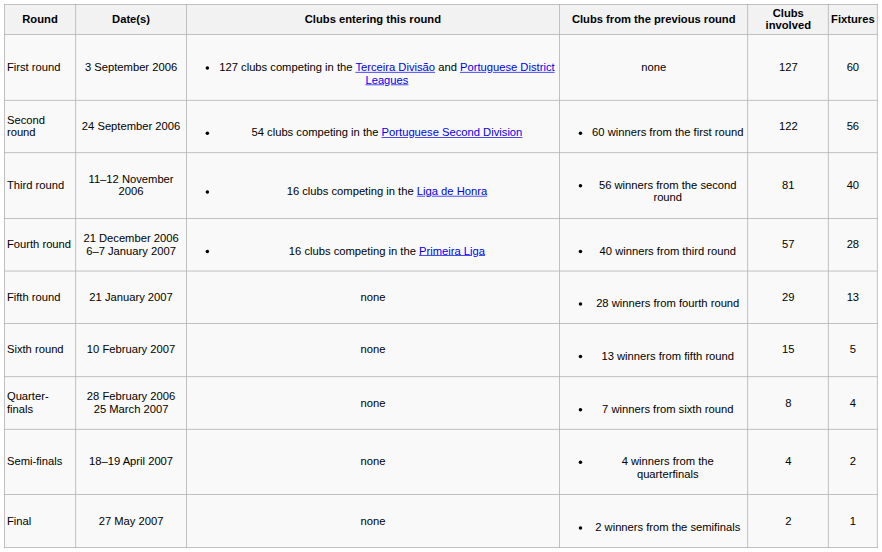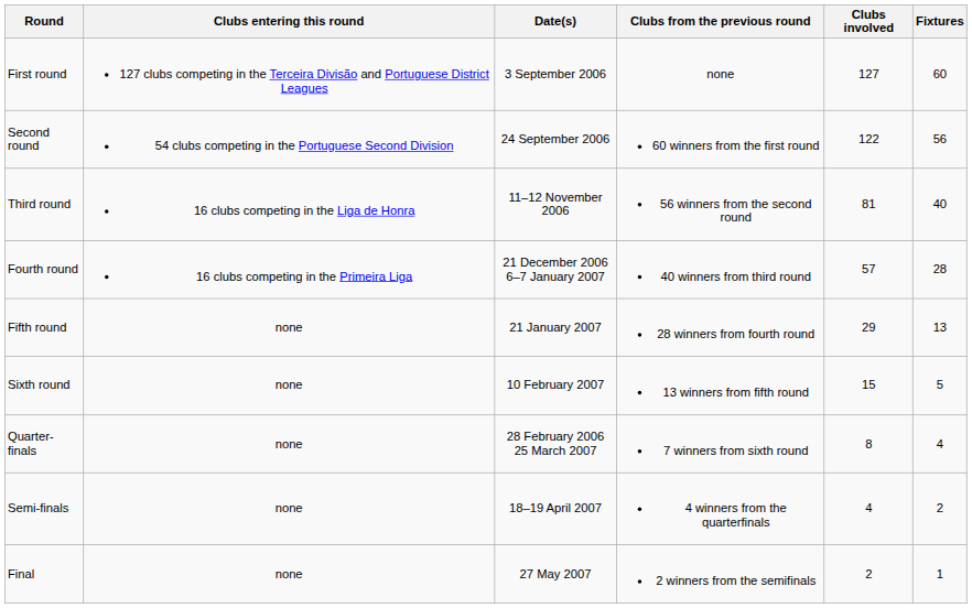 <table class="wikitable" style="text-align:center">
 <tr>
 <th>Round</th>
+<th>Clubs entering this round</th>
 <th>Date(s)</th>
-<th>Clubs entering this round</th>
 <th>Clubs from the previous round</th>
 <th>Clubs involved</th>
 <th>Fixtures</th>
 </tr>
 <tr>
 <td align="left">First round </td>
+<td><br><ul><li>127 clubs competing in the <a href='#'>Terceira Divisão</a> and <a href='#'>Portuguese District Leagues</a></li></ul></td>
 <td>3 September 2006</td>
-<td><br><ul><li>127 clubs competing in the <a href='#'>Terceira Divisão</a> and <a href='#'>Portuguese District Leagues</a></li></ul></td>
 <td>none</td>
 <td>127</td>
 <td>60</td>
 </tr>
 <tr>
 <td align="left">Second round </td>
+<td><br><ul><li>54 clubs competing in the <a href='#'>Portuguese Second Division</a></li></ul></td>
 <td>24 September 2006</td>
-<td><br><ul><li>54 clubs competing in the <a href='#'>Portuguese Second Division</a></li></ul></td>
 <td><br><ul><li>60 winners from the first round</li></ul></td>
 <td>122</td>
 <td>56</td>
 </tr>
 <tr>
 <td align="left">Third round</td>
+<td><br><ul><li>16 clubs competing in the <a href='#'>Liga de Honra</a></li></ul></td>
 <td>11–12 November 2006</td>
-<td><br><ul><li>16 clubs competing in the <a href='#'>Liga de Honra</a></li></ul></td>
 <td><br><ul><li>56 winners from the second round</li></ul></td>
 <td>81</td>
 <td>40</td>
 </tr>
 <tr>
 <td align="left">Fourth round</td>
+<td><br><ul><li>16 clubs competing in the <a href='#'>Primeira Liga</a></li></ul></td>
 <td>21 December 2006<br>6–7 January 2007</td>
-<td><br><ul><li>16 clubs competing in the <a href='#'>Primeira Liga</a></li></ul></td>
 <td><br><ul><li>40 winners from third round</li></ul></td>
 <td>57</td>
 <td>28</td>
 </tr>
 <tr>
 <td align="left">Fifth round</td>
+<td>none</td>
 <td>21 January 2007</td>
-<td>none</td>
 <td><br><ul><li>28 winners from fourth round</li></ul></td>
 <td>29</td>
 <td>13</td>
 </tr>
 <tr>
 <td align="left">Sixth round</td>
+<td>none</td>
 <td>10 February 2007</td>
-<td>none</td>
 <td><br><ul><li>13 winners from fifth round</li></ul></td>
 <td>15</td>
 <td>5</td>
 </tr>
 <tr>
 <td align="left">Quarter-finals</td>
+<td>none</td>
 <td>28 February 2006<br>25 March 2007</td>
-<td>none</td>
 <td><br><ul><li>7 winners from sixth round</li></ul></td>
 <td>8</td>
 <td>4</td>
 </tr>
 <tr>
 <td align="left">Semi-finals</td>
+<td>none</td>
 <td>18–19 April 2007</td>
-<td>none</td>
 <td><br><ul><li>4 winners from the quarterfinals</li></ul></td>
 <td>4</td>
 <td>2</td>
 </tr>
 <tr>
 <td align="left">Final</td>
+<td>none</td>
 <td>27 May 2007</td>
-<td>none</td>
 <td><br><ul><li>2 winners from the semifinals</li></ul></td>
 <td>2</td>
 <td>1</td>
 </tr>
 </table>
